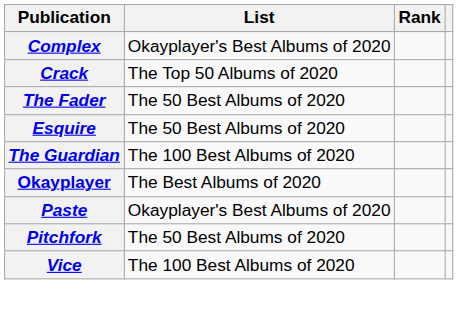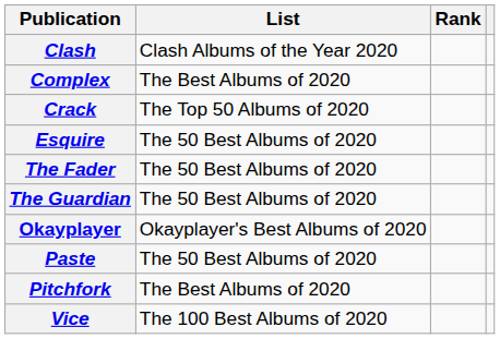 <table class="wikitable sortable plainrowheaders">
 <tr>
 <th scope="col">Publication</th>
 <th scope="col">List</th>
 <th scope="col">Rank</th>
 <th scope="col" class="unsortable"></th>
 </tr>
 <tr>
+<th scope="row"><em><a href='#'>Clash</a></em></th>
+<td>Clash Albums of the Year 2020</td>
+<td></td>
+<td></td>
+</tr>
+<tr>
 <th scope="row"><em><a href='#'>Complex</a></em></th>
-<td>Okayplayer's Best Albums of 2020</td>
+<td>The Best Albums of 2020</td>
 <td></td>
 <td></td>
 </tr>
 <tr>
 <th scope="row"><em><a href='#'>Crack</a></em></th>
 <td>The Top 50 Albums of 2020</td>
 <td></td>
 <td></td>
 </tr>
 <tr>
+<th scope="row"><em><a href='#'>Esquire</a></em></th>
+<td>The 50 Best Albums of 2020</td>
+<td></td>
+<td></td>
+</tr>
+<tr>
 <th scope="row"><em><a href='#'>The Fader</a></em></th>
 <td>The 50 Best Albums of 2020</td>
 <td></td>
 <td></td>
 </tr>
 <tr>
-<th scope="row"><em><a href='#'>Esquire</a></em></th>
+<th scope="row"><em><a href='#'>The Guardian</a></em></th>
 <td>The 50 Best Albums of 2020</td>
 <td></td>
 <td></td>
 </tr>
 <tr>
-<th scope="row"><em><a href='#'>The Guardian</a></em></th>
-<td>The 100 Best Albums of 2020</td>
-<td></td>
-<td></td>
-</tr>
-<tr>
 <th scope="row"><a href='#'>Okayplayer</a></th>
-<td>The Best Albums of 2020</td>
+<td>Okayplayer's Best Albums of 2020</td>
 <td></td>
 <td></td>
 </tr>
 <tr>
 <th scope="row"><em><a href='#'>Paste</a></em></th>
-<td>Okayplayer's Best Albums of 2020</td>
+<td>The 50 Best Albums of 2020</td>
 <td></td>
 <td></td>
 </tr>
 <tr>
 <th scope="row"><em><a href='#'>Pitchfork</a></em></th>
-<td>The 50 Best Albums of 2020</td>
+<td>The Best Albums of 2020</td>
 <td></td>
 <td></td>
 </tr>
 <tr>
 <th scope="row"><em><a href='#'>Vice</a></em></th>
 <td>The 100 Best Albums of 2020</td>
 <td></td>
 <td></td>
 </tr>
 </table>
